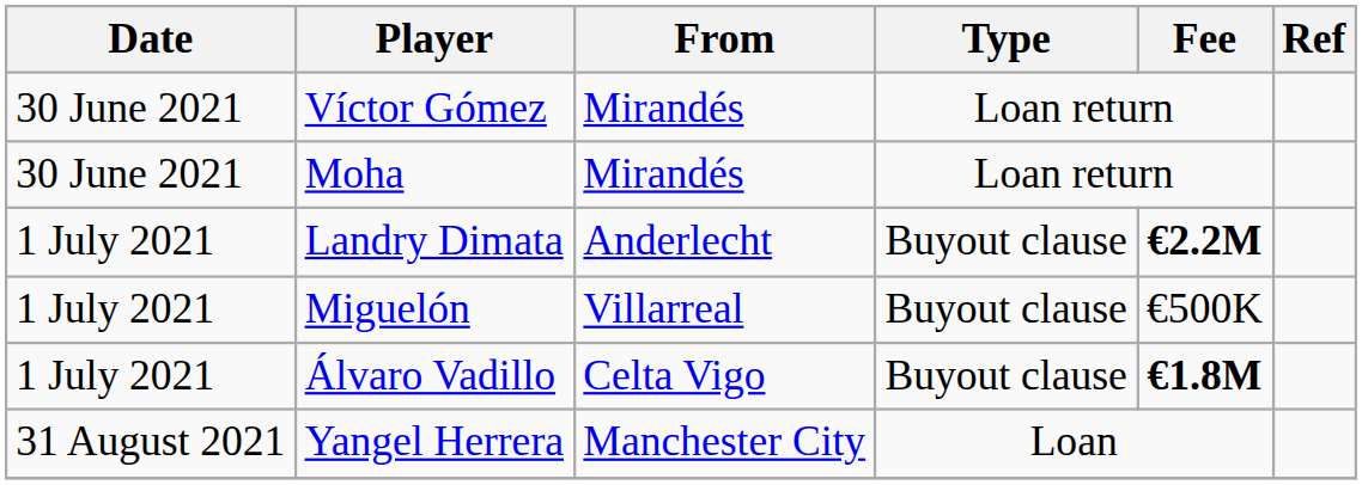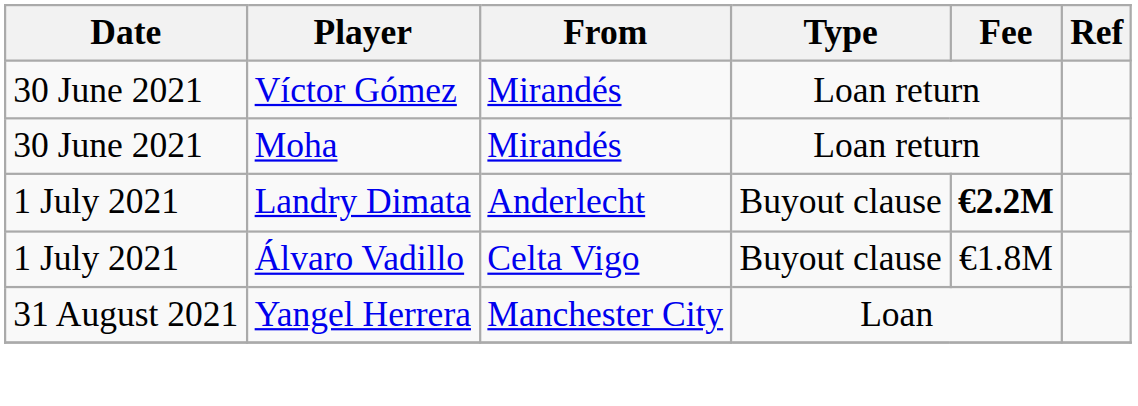 <table class="wikitable">
 <tr>
 <th>Date</th>
 <th>Player</th>
 <th>From</th>
 <th>Type</th>
 <th>Fee</th>
 <th>Ref</th>
 </tr>
 <tr>
 <td>30 June 2021</td>
 <td> <a href='#'>Víctor Gómez</a></td>
 <td><a href='#'>Mirandés</a></td>
 <td align=center colspan=2>Loan return</td>
 <td align=center></td>
 </tr>
 <tr>
 <td>30 June 2021</td>
 <td> <a href='#'>Moha</a></td>
 <td><a href='#'>Mirandés</a></td>
 <td align=center colspan=2>Loan return</td>
 <td align=center></td>
 </tr>
 <tr>
 <td>1 July 2021</td>
 <td> <a href='#'>Landry Dimata</a></td>
 <td> <a href='#'>Anderlecht</a></td>
 <td align=center>Buyout clause</td>
 <td align=center><strong>€2.2M</strong></td>
 <td align=center></td>
 </tr>
 <tr>
 <td>1 July 2021</td>
-<td> <a href='#'>Miguelón</a></td>
-<td><a href='#'>Villarreal</a></td>
-<td align=center>Buyout clause</td>
-<td align=center>€500K</td>
-<td align=center></td>
-</tr>
-<tr>
-<td>1 July 2021</td>
 <td> <a href='#'>Álvaro Vadillo</a></td>
 <td><a href='#'>Celta Vigo</a></td>
 <td align=center>Buyout clause</td>
-<td align=center><strong>€1.8M</strong></td>
+<td align=center>€1.8M</td>
 <td align=center></td>
 </tr>
 <tr>
 <td>31 August 2021</td>
 <td> <a href='#'>Yangel Herrera</a></td>
 <td> <a href='#'>Manchester City</a></td>
 <td align=center colspan=2>Loan</td>
 <td align=center></td>
 </tr>
 <tr>
 </tr>
 </table>
